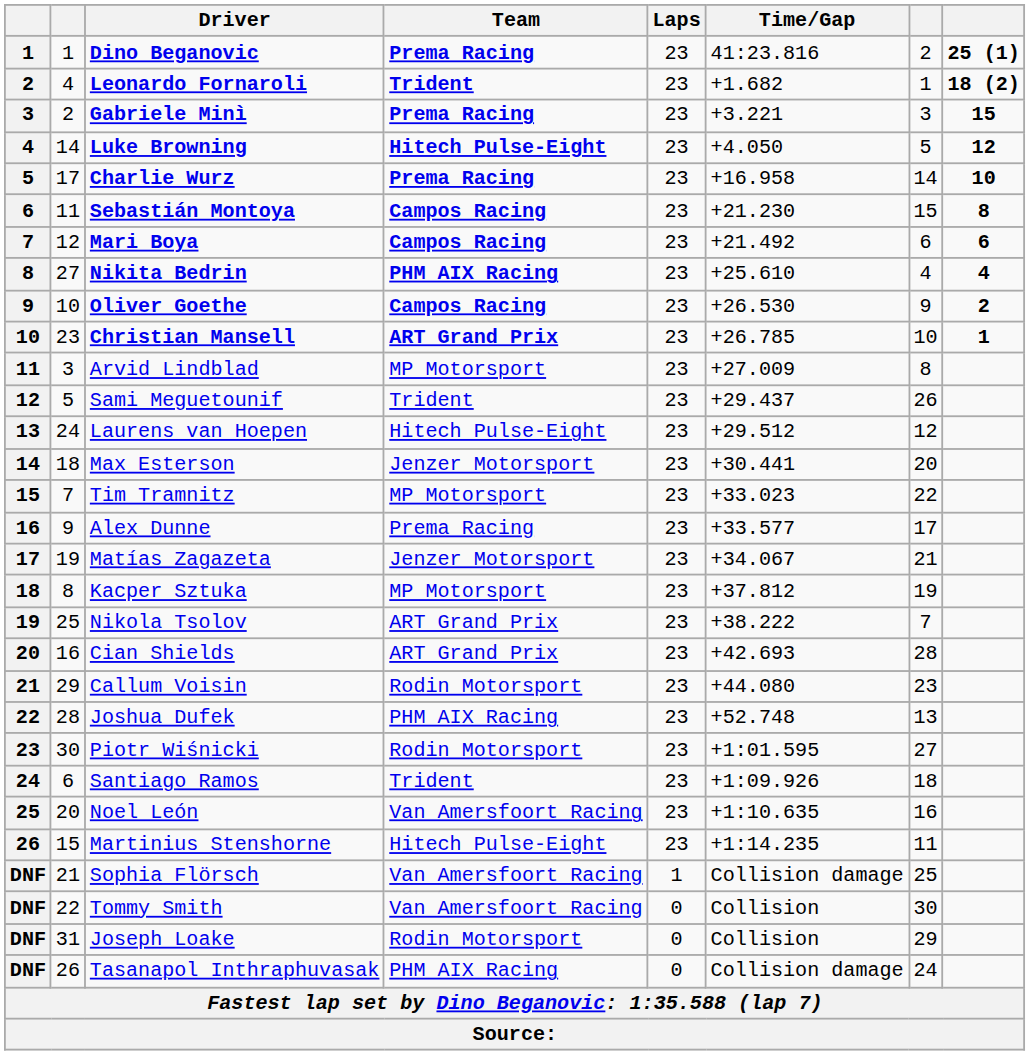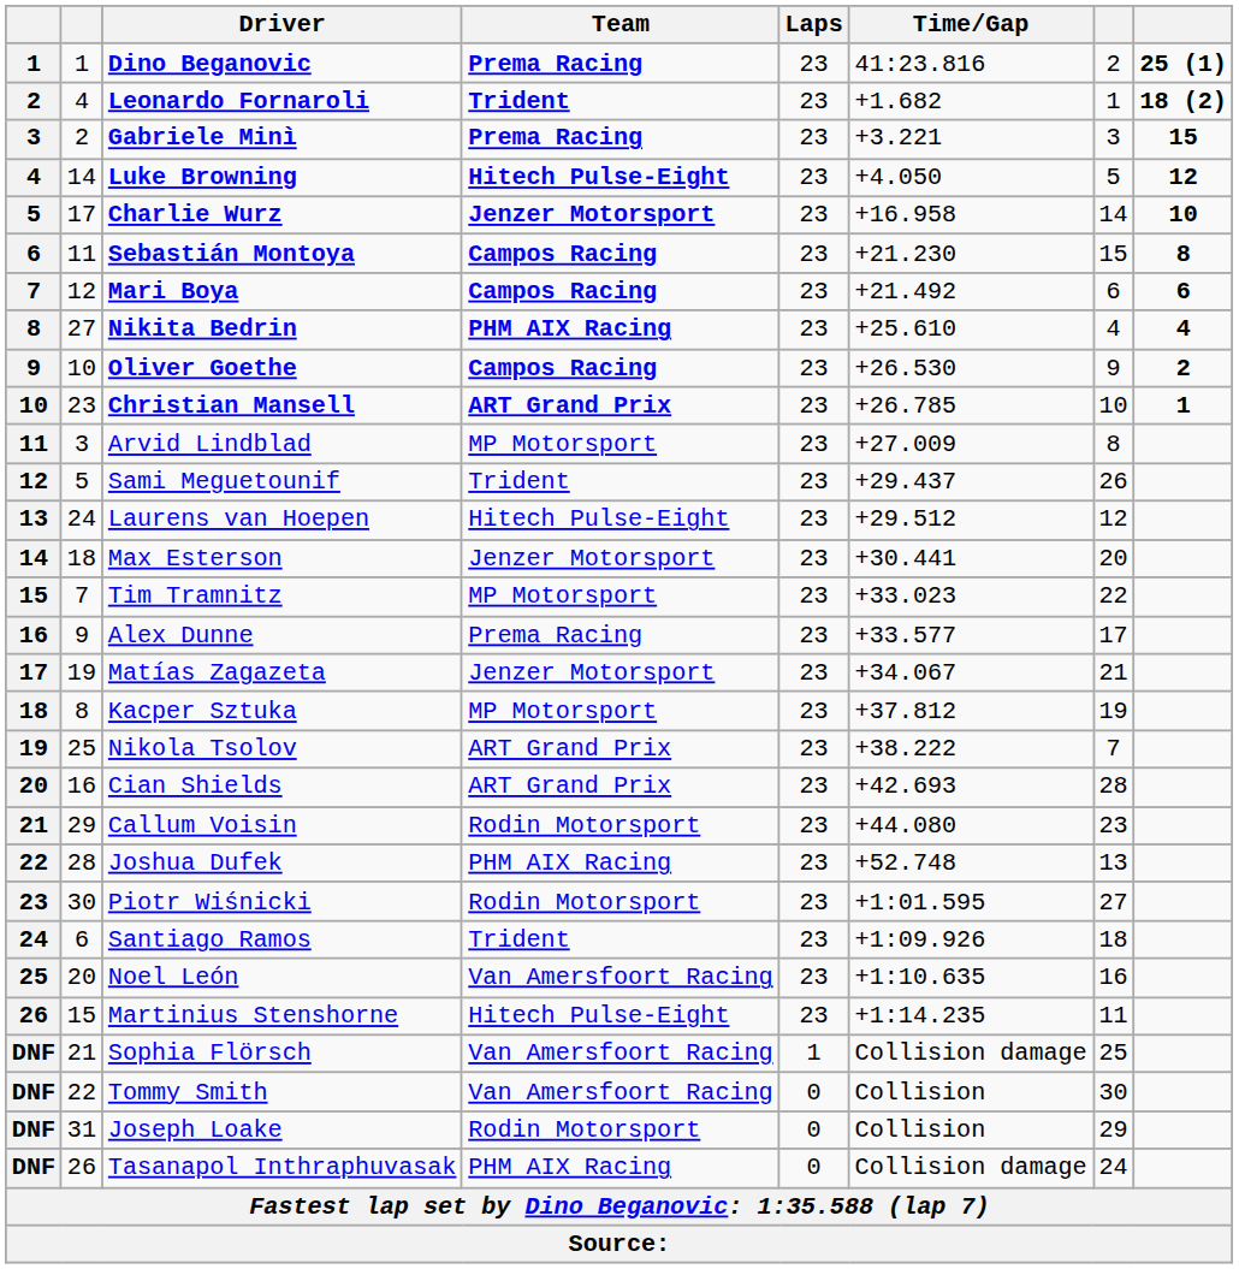 <table class="wikitable" style="font-size:85%">
 <tr>
 <th></th>
 <th></th>
 <th>Driver</th>
 <th>Team</th>
 <th>Laps</th>
 <th>Time/Gap</th>
 <th></th>
 <th></th>
 </tr>
 <tr>
 <th>1</th>
 <td align="center">1</td>
 <td> <strong><a href='#'>Dino Beganovic</a></strong></td>
 <td><strong><a href='#'>Prema Racing</a></strong></td>
 <td align="center">23</td>
 <td>41:23.816</td>
 <td align="center">2</td>
 <td align="center"><strong>25 (1)</strong></td>
 </tr>
 <tr>
 <th>2</th>
 <td align="center">4</td>
 <td> <strong><a href='#'>Leonardo Fornaroli</a></strong></td>
 <td><strong><a href='#'>Trident</a></strong></td>
 <td align="center">23</td>
 <td>+1.682</td>
 <td align="center">1</td>
 <td align="center"><strong>18 (2)</strong></td>
 </tr>
 <tr>
 <th>3</th>
 <td align="center">2</td>
 <td> <strong><a href='#'>Gabriele Minì</a></strong></td>
 <td><strong><a href='#'>Prema Racing</a></strong></td>
 <td align="center">23</td>
 <td>+3.221</td>
 <td align="center">3</td>
 <td align="center"><strong>15</strong></td>
 </tr>
 <tr>
 <th>4</th>
 <td align="center">14</td>
 <td> <strong><a href='#'>Luke Browning</a></strong></td>
 <td><strong><a href='#'>Hitech Pulse-Eight</a></strong></td>
 <td align="center">23</td>
 <td>+4.050</td>
 <td align="center">5</td>
 <td align="center"><strong>12</strong></td>
 </tr>
 <tr>
 <th>5</th>
 <td align="center">17</td>
 <td> <strong><a href='#'>Charlie Wurz</a></strong></td>
-<td><strong><a href='#'>Prema Racing</a></strong></td>
+<td><strong><a href='#'>Jenzer Motorsport</a></strong></td>
 <td align="center">23</td>
 <td>+16.958</td>
 <td align="center">14</td>
 <td align="center"><strong>10</strong></td>
 </tr>
 <tr>
 <th>6</th>
 <td align="center">11</td>
 <td> <strong><a href='#'>Sebastián Montoya</a></strong></td>
 <td><strong><a href='#'>Campos Racing</a></strong></td>
 <td align="center">23</td>
 <td>+21.230</td>
 <td align="center">15</td>
 <td align="center"><strong>8</strong></td>
 </tr>
 <tr>
 <th>7</th>
 <td align="center">12</td>
 <td> <strong><a href='#'>Mari Boya</a></strong></td>
 <td><strong><a href='#'>Campos Racing</a></strong></td>
 <td align="center">23</td>
 <td>+21.492</td>
 <td align="center">6</td>
 <td align="center"><strong>6</strong></td>
 </tr>
 <tr>
 <th>8</th>
 <td align="center">27</td>
 <td> <strong><a href='#'>Nikita Bedrin</a></strong></td>
 <td><strong><a href='#'>PHM AIX Racing</a></strong></td>
 <td align="center">23</td>
 <td>+25.610</td>
 <td align="center">4</td>
 <td align="center"><strong>4</strong></td>
 </tr>
 <tr>
 <th>9</th>
 <td align="center">10</td>
 <td> <strong><a href='#'>Oliver Goethe</a></strong></td>
 <td><strong><a href='#'>Campos Racing</a></strong></td>
 <td align="center">23</td>
 <td>+26.530</td>
 <td align="center">9</td>
 <td align="center"><strong>2</strong></td>
 </tr>
 <tr>
 <th>10</th>
 <td align="center">23</td>
 <td> <strong><a href='#'>Christian Mansell</a></strong></td>
 <td><strong><a href='#'>ART Grand Prix</a></strong></td>
 <td align="center">23</td>
 <td>+26.785</td>
 <td align="center">10</td>
 <td align="center"><strong>1</strong></td>
 </tr>
 <tr>
 <th>11</th>
 <td align="center">3</td>
 <td> <a href='#'>Arvid Lindblad</a></td>
 <td><a href='#'>MP Motorsport</a></td>
 <td align="center">23</td>
 <td>+27.009</td>
 <td align="center">8</td>
 <td align="center"></td>
 </tr>
 <tr>
 <th>12</th>
 <td align="center">5</td>
 <td> <a href='#'>Sami Meguetounif</a></td>
 <td><a href='#'>Trident</a></td>
 <td align="center">23</td>
 <td>+29.437</td>
 <td align="center">26</td>
 <td align="center"></td>
 </tr>
 <tr>
 <th>13</th>
 <td align="center">24</td>
 <td> <a href='#'>Laurens van Hoepen</a></td>
 <td><a href='#'>Hitech Pulse-Eight</a></td>
 <td align="center">23</td>
 <td>+29.512</td>
 <td align="center">12</td>
 <td align="center"></td>
 </tr>
 <tr>
 <th>14</th>
 <td align="center">18</td>
 <td> <a href='#'>Max Esterson</a></td>
 <td><a href='#'>Jenzer Motorsport</a></td>
 <td align="center">23</td>
 <td>+30.441</td>
 <td align="center">20</td>
 <td align="center"></td>
 </tr>
 <tr>
 <th>15</th>
 <td align="center">7</td>
 <td> <a href='#'>Tim Tramnitz</a></td>
 <td><a href='#'>MP Motorsport</a></td>
 <td align="center">23</td>
 <td>+33.023</td>
 <td align="center">22</td>
 <td align="center"></td>
 </tr>
 <tr>
 <th>16</th>
 <td align="center">9</td>
 <td> <a href='#'>Alex Dunne</a></td>
 <td><a href='#'>Prema Racing</a></td>
 <td align="center">23</td>
 <td>+33.577</td>
 <td align="center">17</td>
 <td align="center"></td>
 </tr>
 <tr>
 <th>17</th>
 <td align="center">19</td>
 <td> <a href='#'>Matías Zagazeta</a></td>
 <td><a href='#'>Jenzer Motorsport</a></td>
 <td align="center">23</td>
 <td>+34.067</td>
 <td align="center">21</td>
 <td align="center"></td>
 </tr>
 <tr>
 <th>18</th>
 <td align="center">8</td>
 <td> <a href='#'>Kacper Sztuka</a></td>
 <td><a href='#'>MP Motorsport</a></td>
 <td align="center">23</td>
 <td>+37.812</td>
 <td align="center">19</td>
 <td align="center"></td>
 </tr>
 <tr>
 <th>19</th>
 <td align="center">25</td>
 <td> <a href='#'>Nikola Tsolov</a></td>
 <td><a href='#'>ART Grand Prix</a></td>
 <td align="center">23</td>
 <td>+38.222</td>
 <td align="center">7</td>
 <td align="center"></td>
 </tr>
 <tr>
 <th>20</th>
 <td align="center">16</td>
 <td> <a href='#'>Cian Shields</a></td>
 <td><a href='#'>ART Grand Prix</a></td>
 <td align="center">23</td>
 <td>+42.693</td>
 <td align="center">28</td>
 <td align="center"></td>
 </tr>
 <tr>
 <th>21</th>
 <td align="center">29</td>
 <td> <a href='#'>Callum Voisin</a></td>
 <td><a href='#'>Rodin Motorsport</a></td>
 <td align="center">23</td>
 <td>+44.080</td>
 <td align="center">23</td>
 <td align="center"></td>
 </tr>
 <tr>
 <th>22</th>
 <td align="center">28</td>
 <td> <a href='#'>Joshua Dufek</a></td>
 <td><a href='#'>PHM AIX Racing</a></td>
 <td align="center">23</td>
 <td>+52.748</td>
 <td align="center">13</td>
 <td align="center"></td>
 </tr>
 <tr>
 <th>23</th>
 <td align="center">30</td>
 <td> <a href='#'>Piotr Wiśnicki</a></td>
 <td><a href='#'>Rodin Motorsport</a></td>
 <td align="center">23</td>
 <td>+1:01.595</td>
 <td align="center">27</td>
 <td align="center"></td>
 </tr>
 <tr>
 <th>24</th>
 <td align="center">6</td>
 <td> <a href='#'>Santiago Ramos</a></td>
 <td><a href='#'>Trident</a></td>
 <td align="center">23</td>
 <td>+1:09.926</td>
 <td align="center">18</td>
 <td align="center"></td>
 </tr>
 <tr>
 <th>25</th>
 <td align="center">20</td>
 <td> <a href='#'>Noel León</a></td>
 <td><a href='#'>Van Amersfoort Racing</a></td>
 <td align="center">23</td>
 <td>+1:10.635</td>
 <td align="center">16</td>
 <td align="center"></td>
 </tr>
 <tr>
 <th>26</th>
 <td align="center">15</td>
 <td> <a href='#'>Martinius Stenshorne</a></td>
 <td><a href='#'>Hitech Pulse-Eight</a></td>
 <td align="center">23</td>
 <td>+1:14.235</td>
 <td align="center">11</td>
 <td align="center"></td>
 </tr>
 <tr>
 <th>DNF</th>
 <td align="center">21</td>
 <td> <a href='#'>Sophia Flörsch</a></td>
 <td><a href='#'>Van Amersfoort Racing</a></td>
 <td align="center">1</td>
 <td>Collision damage</td>
 <td align="center">25</td>
 <td align="center"></td>
 </tr>
 <tr>
 <th>DNF</th>
 <td align="center">22</td>
 <td> <a href='#'>Tommy Smith</a></td>
 <td><a href='#'>Van Amersfoort Racing</a></td>
 <td align="center">0</td>
 <td>Collision</td>
 <td align="center">30</td>
 <td align="center"></td>
 </tr>
 <tr>
 <th>DNF</th>
 <td align="center">31</td>
 <td> <a href='#'>Joseph Loake</a></td>
 <td><a href='#'>Rodin Motorsport</a></td>
 <td align="center">0</td>
 <td>Collision</td>
 <td align="center">29</td>
 <td align="center"></td>
 </tr>
 <tr>
 <th>DNF</th>
 <td align="center">26</td>
 <td> <a href='#'>Tasanapol Inthraphuvasak</a></td>
 <td><a href='#'>PHM AIX Racing</a></td>
 <td align="center">0</td>
 <td>Collision damage</td>
 <td align="center">24</td>
 <td align="center"></td>
 </tr>
 <tr>
 <th colspan="8"><em>Fastest lap set by  <a href='#'>Dino Beganovic</a>: 1:35.588 (lap 7)</em></th>
 </tr>
 <tr>
 <th colspan="8">Source:</th>
 </tr>
 </table>
